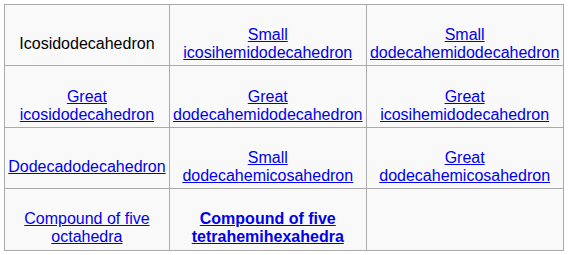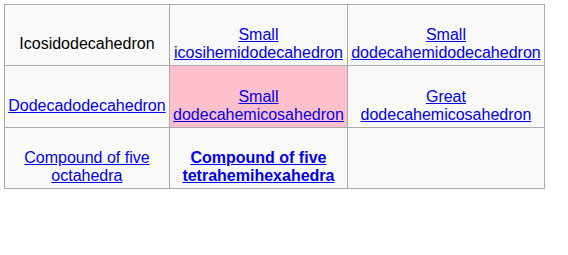 <table class="wikitable" width="400" style="vertical-align:top;text-align:center">
 <tr>
 <td align=center><br>Icosidodecahedron</td>
 <td align=center><br><a href='#'>Small icosihemidodecahedron</a></td>
 <td align=center><br><a href='#'>Small dodecahemidodecahedron</a></td>
 </tr>
 <tr>
-<td align=center><br><a href='#'>Great icosidodecahedron</a></td>
-<td align=center><br><a href='#'>Great dodecahemidodecahedron</a></td>
-<td align=center><br><a href='#'>Great icosihemidodecahedron</a></td>
-</tr>
-<tr>
 <td align=center><br><a href='#'>Dodecadodecahedron</a></td>
-<td align=center><br><a href='#'>Small dodecahemicosahedron</a></td>
+<td align=center style="background: pink;"><br><a href='#'>Small dodecahemicosahedron</a></td>
 <td align=center><br><a href='#'>Great dodecahemicosahedron</a></td>
 </tr>
 <tr>
 <td align=center><br><a href='#'>Compound of five octahedra</a></td>
 <td align=center><strong><br><a href='#'>Compound of five tetrahemihexahedra</a></strong></td>
 </tr>
 </table>
